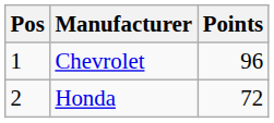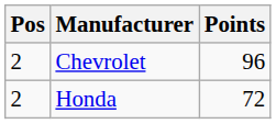 <table class="wikitable" style="font-size: 95%;">
 <tr>
 <th>Pos</th>
 <th>Manufacturer</th>
 <th>Points</th>
 </tr>
 <tr>
-<td>1</td>
+<td>2</td>
 <td> <a href='#'>Chevrolet</a></td>
 <td align="right">96</td>
 </tr>
 <tr>
 <td>2</td>
 <td> <a href='#'>Honda</a></td>
 <td align="right">72</td>
 </tr>
 </table>
